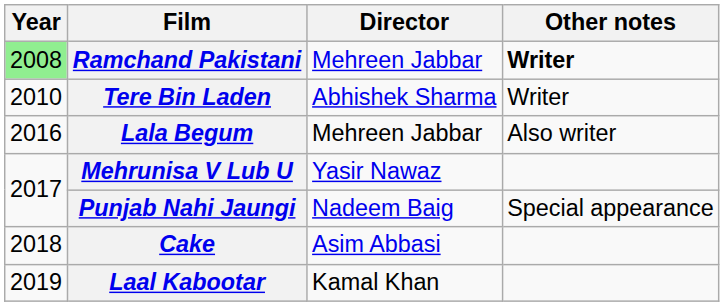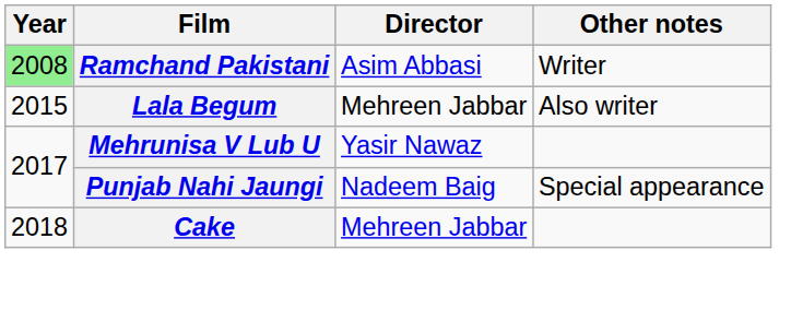 <table class="wikitable plainrowheaders">
 <tr>
 <th>Year</th>
 <th>Film</th>
 <th>Director</th>
 <th>Other notes</th>
 </tr>
 <tr>
 <td style="background: lightgreen;">2008</td>
 <th scope="row"><em><a href='#'>Ramchand Pakistani</a></em></th>
-<td><a href='#'>Mehreen Jabbar</a></td>
-<td><strong>Writer</strong></td>
-</tr>
-<tr>
-<td>2010</td>
-<th scope="row"><em><a href='#'>Tere Bin Laden</a></em></th>
-<td><a href='#'>Abhishek Sharma</a></td>
+<td><a href='#'>Asim Abbasi</a></td>
 <td>Writer</td>
 </tr>
 <tr>
-<td>2016</td>
+<td>2015</td>
 <th scope="row"><em><a href='#'>Lala Begum</a></em></th>
 <td>Mehreen Jabbar</td>
 <td>Also writer</td>
 </tr>
 <tr>
 <td rowspan="2">2017</td>
 <th scope="row"><em><a href='#'>Mehrunisa V Lub U</a></em></th>
 <td><a href='#'>Yasir Nawaz</a></td>
 <td></td>
 </tr>
 <tr>
 <th scope="row"><em><a href='#'>Punjab Nahi Jaungi</a></em></th>
 <td><a href='#'>Nadeem Baig</a></td>
 <td>Special appearance</td>
 </tr>
 <tr>
 <td>2018</td>
 <th scope="row"><em><a href='#'>Cake</a></em></th>
-<td><a href='#'>Asim Abbasi</a></td>
-<td></td>
-</tr>
-<tr>
-<td>2019</td>
-<th scope="row"><em><a href='#'>Laal Kabootar</a></em></th>
-<td>Kamal Khan</td>
+<td><a href='#'>Mehreen Jabbar</a></td>
 <td></td>
 </tr>
 </table>
